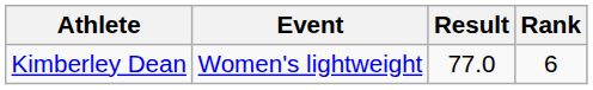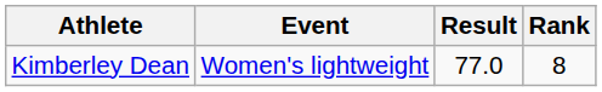 <table class="wikitable" style="font-size:90%">
 <tr>
 <th>Athlete</th>
 <th>Event</th>
 <th>Result</th>
 <th>Rank</th>
 </tr>
 <tr align=center>
 <td align=left><a href='#'>Kimberley Dean</a></td>
 <td align=left><a href='#'>Women's lightweight</a></td>
 <td>77.0</td>
-<td>6</td>
+<td>8</td>
 </tr>
 </table>
